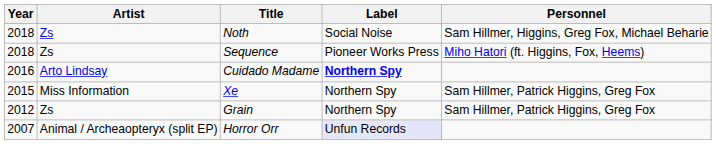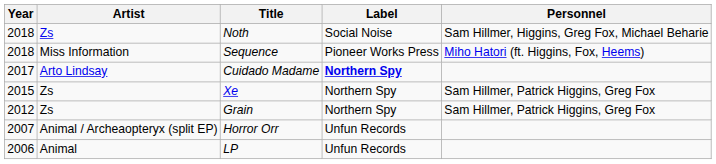 <table class="wikitable sortable">
 <tr>
 <th>Year</th>
 <th>Artist</th>
 <th>Title</th>
 <th>Label</th>
 <th>Personnel</th>
 </tr>
 <tr>
 <td>2018</td>
 <td><a href='#'>Zs</a></td>
 <td><em>Noth</em></td>
 <td>Social Noise</td>
 <td>Sam Hillmer, Higgins, Greg Fox, Michael Beharie</td>
 </tr>
 <tr>
 <td>2018</td>
-<td>Zs</td>
+<td>Miss Information</td>
 <td><em>Sequence</em></td>
 <td>Pioneer Works Press</td>
 <td><a href='#'>Miho Hatori</a> (ft. Higgins, Fox, <a href='#'>Heems</a>)</td>
 </tr>
 <tr>
-<td>2016</td>
+<td>2017</td>
 <td><a href='#'>Arto Lindsay</a></td>
 <td><em>Cuidado Madame</em></td>
 <td><strong><a href='#'>Northern Spy</a></strong></td>
 <td></td>
 </tr>
 <tr>
 <td>2015</td>
-<td>Miss Information</td>
+<td>Zs</td>
 <td><em><a href='#'>Xe</a></em></td>
 <td>Northern Spy</td>
 <td>Sam Hillmer, Patrick Higgins, Greg Fox</td>
 </tr>
 <tr>
 <td>2012</td>
 <td>Zs</td>
 <td><em>Grain</em></td>
 <td>Northern Spy</td>
 <td>Sam Hillmer, Patrick Higgins, Greg Fox</td>
 </tr>
 <tr>
 <td>2007</td>
 <td>Animal / Archeaopteryx (split EP)</td>
 <td><em>Horror Orr</em></td>
-<td style="background: lavender;">Unfun Records</td>
+<td>Unfun Records</td>
+<td></td>
+</tr>
+<tr>
+<td>2006</td>
+<td>Animal</td>
+<td><em>LP</em></td>
+<td>Unfun Records</td>
 <td></td>
 </tr>
 </table>
